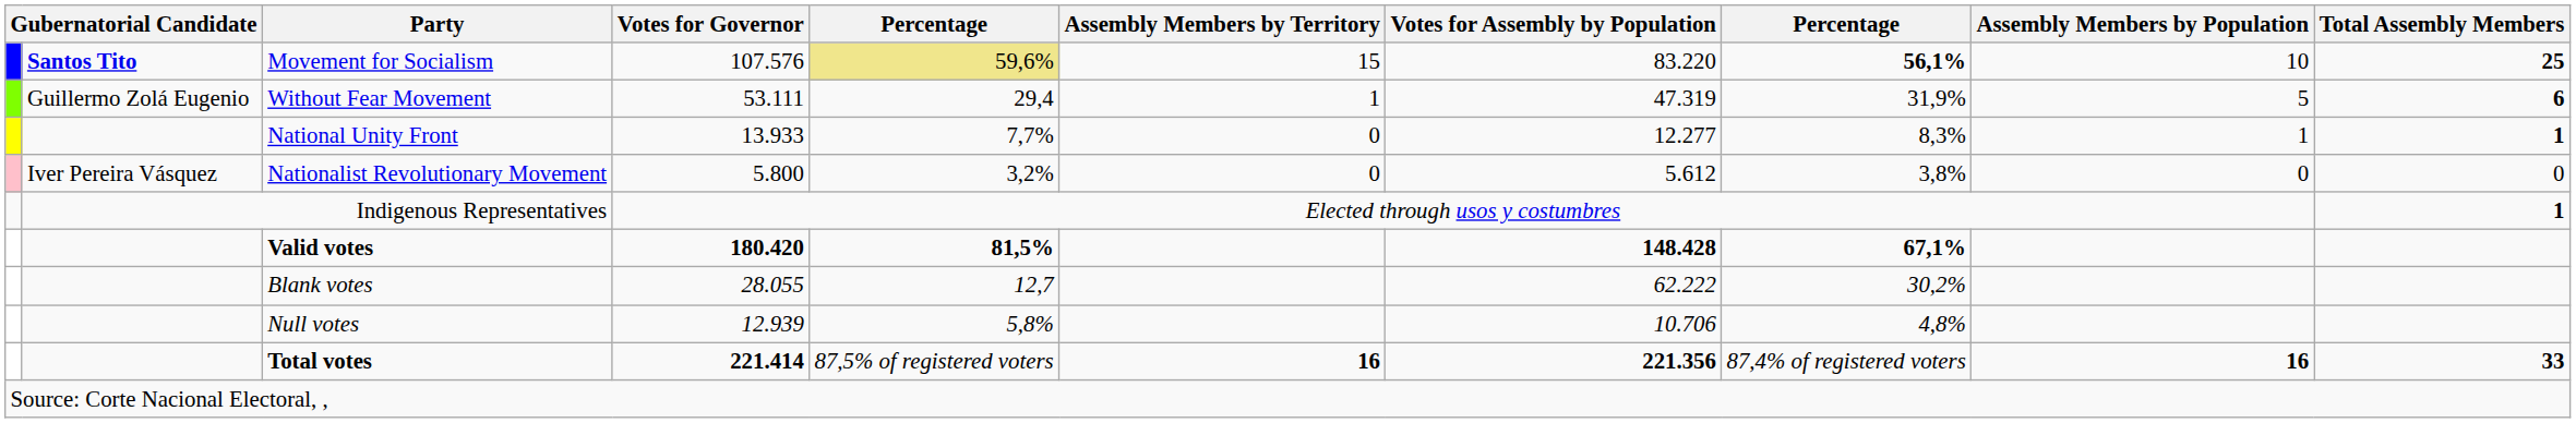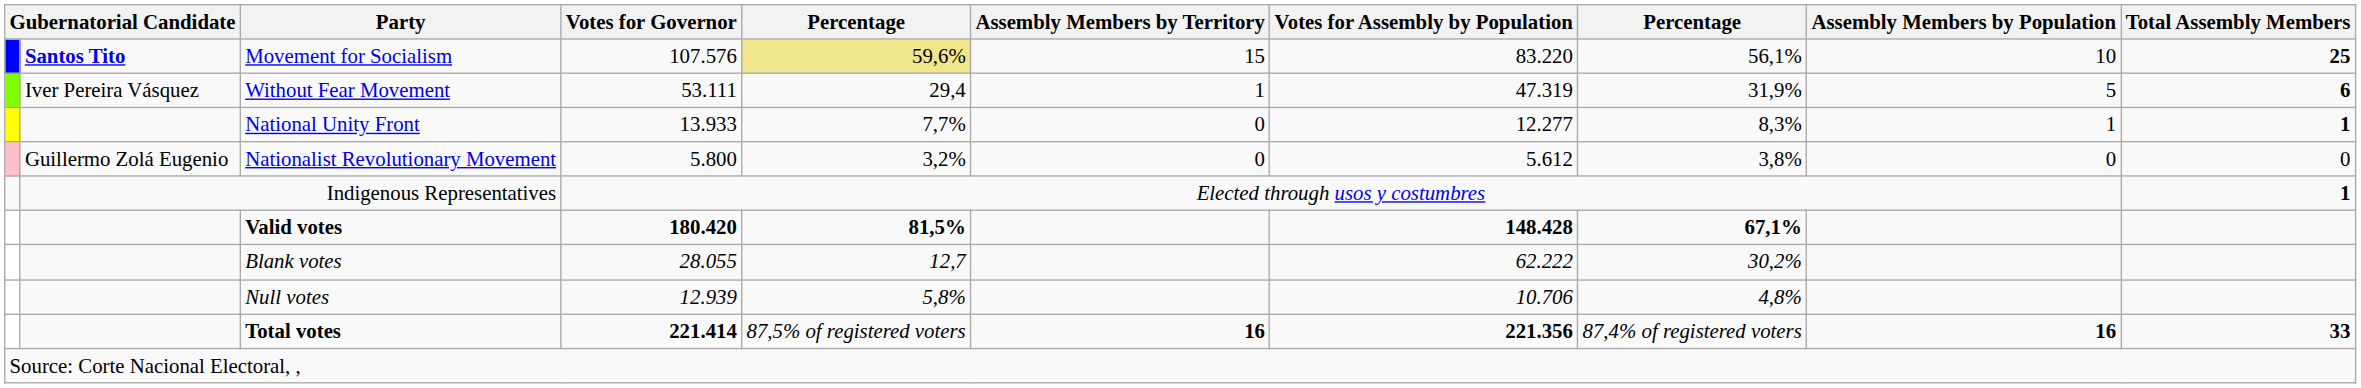 <table class="wikitable" style="font-size: 95%">
 <tr>
 <th colspan="2">Gubernatorial Candidate</th>
 <th>Party</th>
 <th>Votes for Governor</th>
 <th>Percentage</th>
 <th>Assembly Members by Territory</th>
 <th>Votes for Assembly by Population</th>
 <th>Percentage</th>
 <th>Assembly Members by Population</th>
 <th>Total Assembly Members</th>
 </tr>
 <tr>
 <td style="background-color:blue"> </td>
 <td><strong><a href='#'>Santos Tito</a></strong></td>
 <td><a href='#'>Movement for Socialism</a></td>
 <td style="text-align:right;">107.576</td>
 <td style="background: khaki; text-align:right;">59,6%</td>
 <td style="text-align:right;">15</td>
 <td style="text-align:right;">83.220</td>
-<td style="text-align:right;"><strong>56,1%</strong></td>
+<td style="text-align:right;">56,1%</td>
 <td style="text-align:right;">10</td>
 <td style="text-align:right;"><strong>25</strong></td>
 </tr>
 <tr>
 <td style="background-color:#7FFF00;"> </td>
-<td>Guillermo Zolá Eugenio</td>
+<td>Iver Pereira Vásquez</td>
 <td><a href='#'>Without Fear Movement</a></td>
 <td style="text-align:right;">53.111</td>
 <td style="text-align:right;">29,4</td>
 <td style="text-align:right;">1</td>
 <td style="text-align:right;">47.319</td>
 <td style="text-align:right;">31,9%</td>
 <td style="text-align:right;">5</td>
 <td style="text-align:right;"><strong>6</strong></td>
 </tr>
 <tr>
 <td style="background-color:yellow"> </td>
 <td></td>
 <td><a href='#'>National Unity Front</a></td>
 <td style="text-align:right;">13.933</td>
 <td style="text-align:right;">7,7%</td>
 <td style="text-align:right;">0</td>
 <td style="text-align:right;">12.277</td>
 <td style="text-align:right;">8,3%</td>
 <td style="text-align:right;">1</td>
 <td style="text-align:right;"><strong>1</strong></td>
 </tr>
 <tr>
 <td style="background-color:pink"> </td>
-<td>Iver Pereira Vásquez</td>
+<td>Guillermo Zolá Eugenio</td>
 <td><a href='#'>Nationalist Revolutionary Movement</a></td>
 <td style="text-align:right;">5.800</td>
 <td style="text-align:right;">3,2%</td>
 <td style="text-align:right;">0</td>
 <td style="text-align:right;">5.612</td>
 <td style="text-align:right;">3,8%</td>
 <td style="text-align:right;">0</td>
 <td style="text-align:right;">0</td>
 </tr>
 <tr>
 <td></td>
 <td colspan="2" style="text-align:right;">Indigenous Representatives</td>
 <td colspan="6" style="text-align:center;"><em>Elected through <a href='#'>usos y costumbres</a></em></td>
 <td style="text-align:right;"><strong>1</strong></td>
 </tr>
 <tr>
 <td style="background-color:white"> </td>
 <td></td>
 <td><strong>Valid votes</strong></td>
 <td style="text-align:right;"><strong>180.420</strong></td>
 <td style="text-align:right;"><strong>81,5%</strong></td>
 <td></td>
 <td style="text-align:right;"><strong>148.428</strong></td>
 <td style="text-align:right;"><strong>67,1%</strong></td>
 <td></td>
 <td></td>
 </tr>
 <tr>
 <td style="background-color:white"> </td>
 <td></td>
 <td><em>Blank votes</em></td>
 <td style="text-align:right;"><em>28.055</em></td>
 <td style="text-align:right;"><em>12,7</em></td>
 <td></td>
 <td style="text-align:right;"><em>62.222</em></td>
 <td style="text-align:right;"><em>30,2%</em></td>
 <td></td>
 <td></td>
 </tr>
 <tr>
 <td style="background-color:white"> </td>
 <td></td>
 <td><em>Null votes</em></td>
 <td style="text-align:right;"><em>12.939</em></td>
 <td style="text-align:right;"><em>5,8%</em></td>
 <td></td>
 <td style="text-align:right;"><em>10.706</em></td>
 <td style="text-align:right;"><em>4,8%</em></td>
 <td></td>
 <td></td>
 </tr>
 <tr>
 <td style="background-color:white"> </td>
 <td></td>
 <td><strong>Total votes</strong></td>
 <td style="text-align:right;"><strong>221.414</strong></td>
 <td style="text-align:right;"><em>87,5% of registered voters</em></td>
 <td style="text-align:right;"><strong>16</strong></td>
 <td style="text-align:right;"><strong>221.356</strong></td>
 <td style="text-align:right;"><em>87,4% of registered voters</em></td>
 <td style="text-align:right;"><strong>16</strong></td>
 <td style="text-align:right;"><strong>33</strong></td>
 </tr>
 <tr>
 <td colspan="10">Source: Corte Nacional Electoral, , </td>
 </tr>
 </table>
